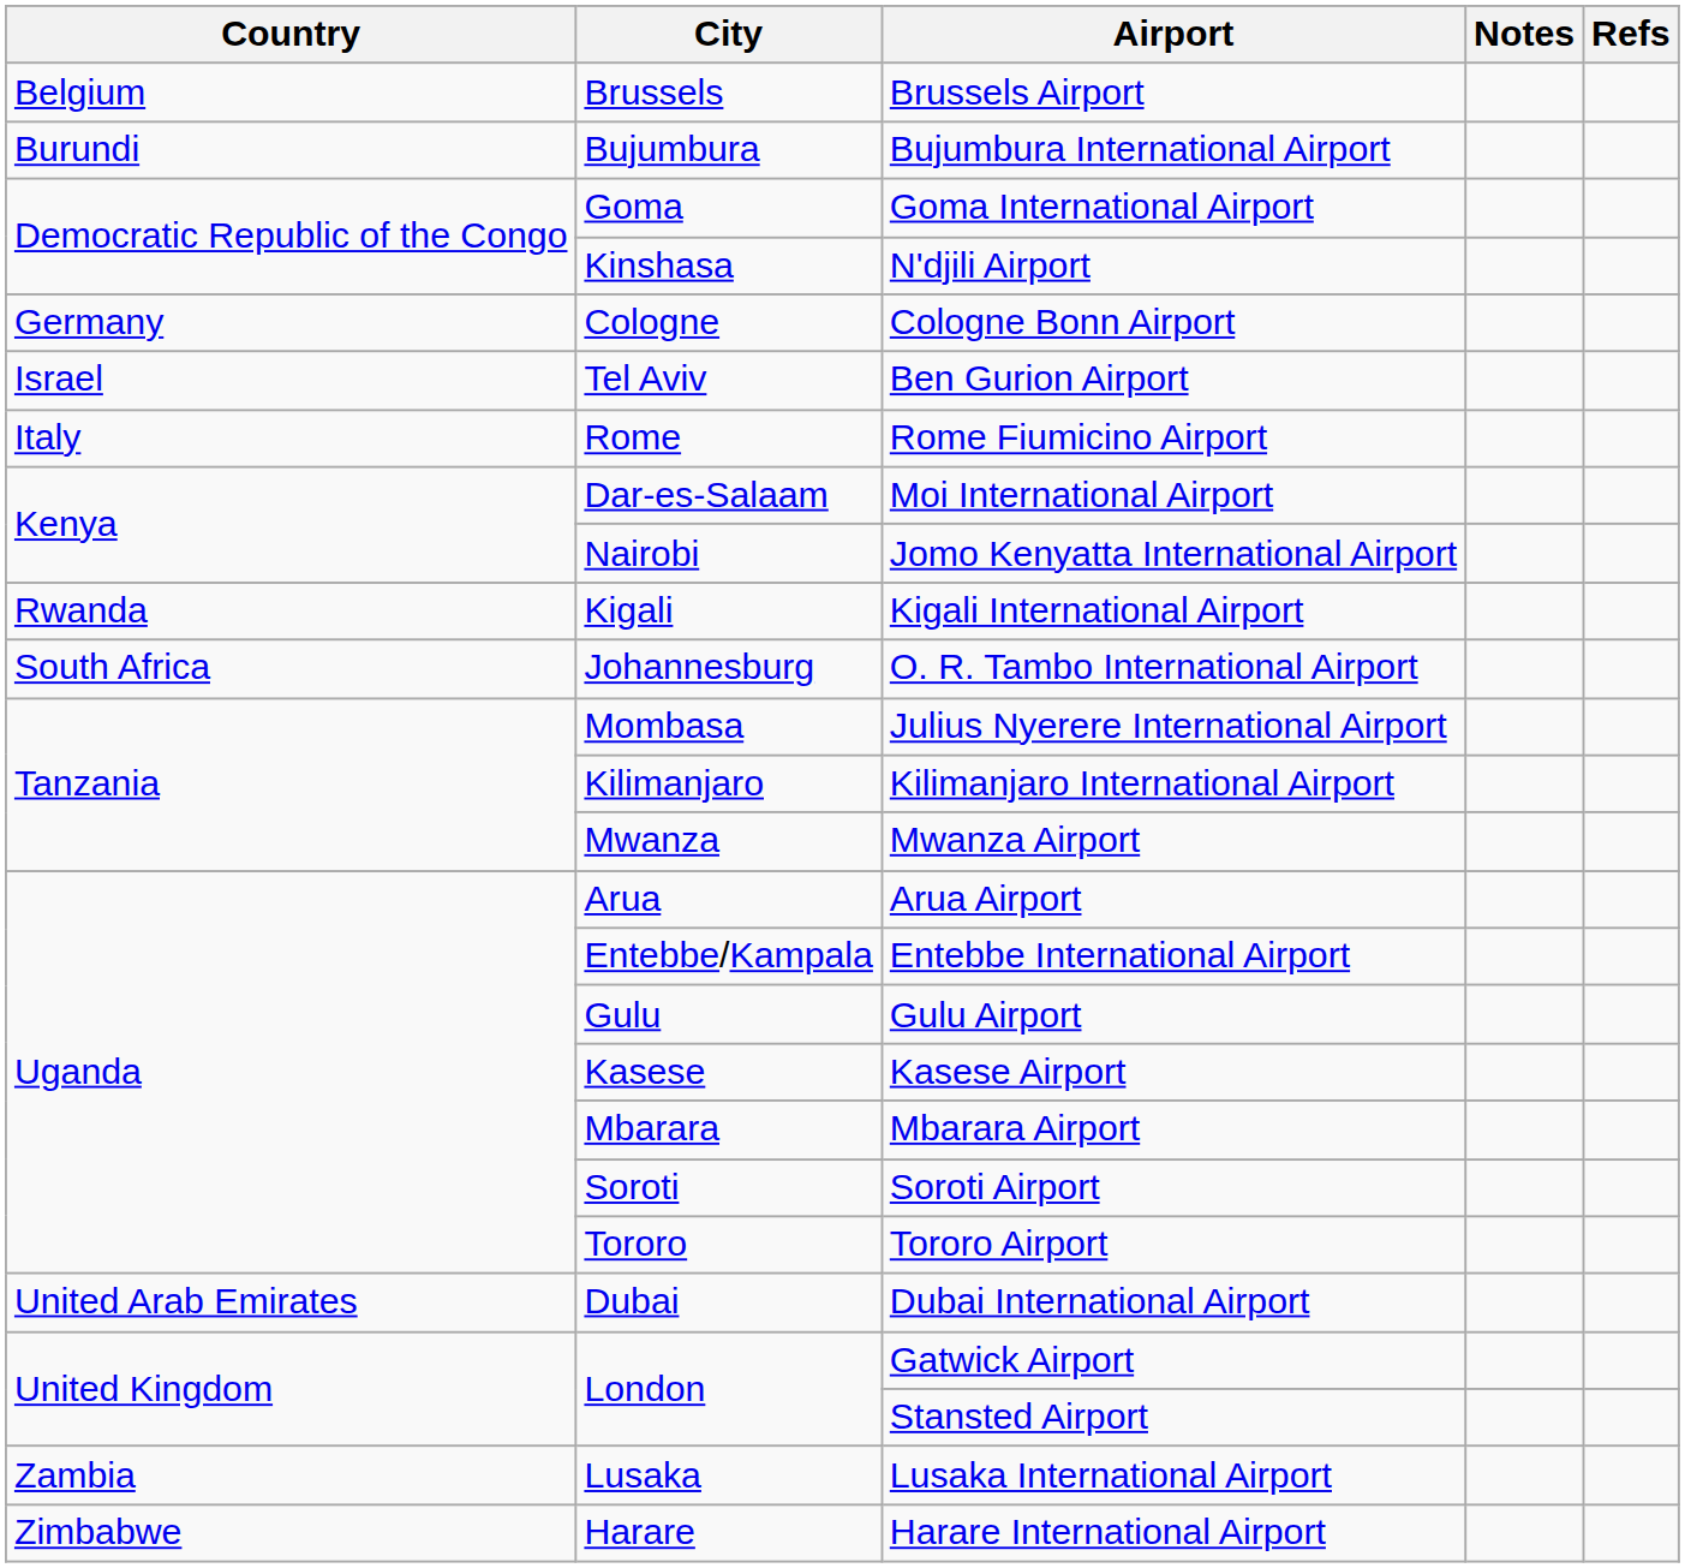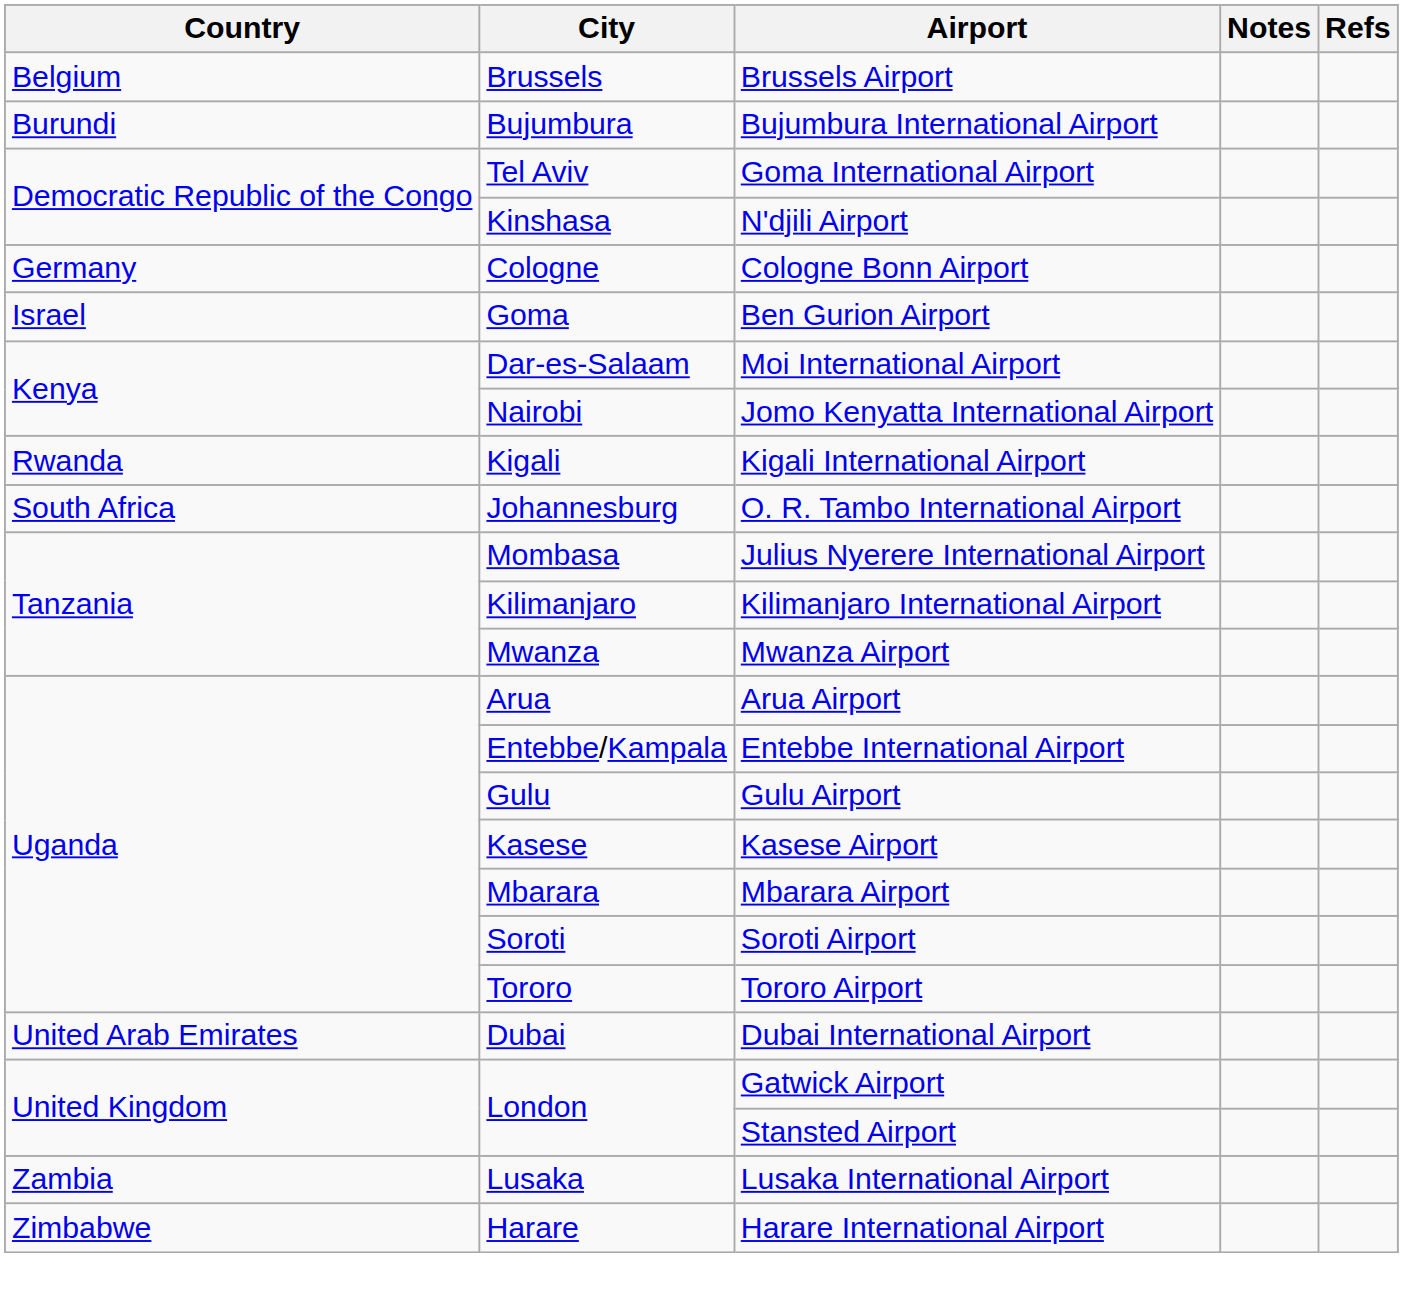 <table class="wikitable sortable">
 <tr>
 <th>Country</th>
 <th>City</th>
 <th>Airport</th>
 <th>Notes</th>
 <th class="unsortable">Refs</th>
 </tr>
 <tr>
 <td><a href='#'>Belgium</a></td>
 <td><a href='#'>Brussels</a></td>
 <td><a href='#'>Brussels Airport</a></td>
 <td align=center></td>
 <td align=center></td>
 </tr>
 <tr>
 <td><a href='#'>Burundi</a></td>
 <td><a href='#'>Bujumbura</a></td>
 <td><a href='#'>Bujumbura International Airport</a></td>
 <td align=center></td>
 <td align=center></td>
 </tr>
 <tr>
 <td rowspan=2><a href='#'>Democratic Republic of the Congo</a></td>
-<td><a href='#'>Goma</a></td>
+<td><a href='#'>Tel Aviv</a></td>
 <td><a href='#'>Goma International Airport</a></td>
 <td align=center></td>
 <td align=center></td>
 </tr>
 <tr>
 <td><a href='#'>Kinshasa</a></td>
 <td><a href='#'>N'djili Airport</a></td>
 <td align=center></td>
 <td align=center></td>
 </tr>
 <tr>
 <td><a href='#'>Germany</a></td>
 <td><a href='#'>Cologne</a></td>
 <td><a href='#'>Cologne Bonn Airport</a></td>
 <td align=center></td>
 <td align=center></td>
 </tr>
 <tr>
 <td><a href='#'>Israel</a></td>
-<td><a href='#'>Tel Aviv</a></td>
+<td><a href='#'>Goma</a></td>
 <td><a href='#'>Ben Gurion Airport</a></td>
-<td align=center></td>
-<td align=center></td>
-</tr>
-<tr>
-<td><a href='#'>Italy</a></td>
-<td><a href='#'>Rome</a></td>
-<td><a href='#'>Rome Fiumicino Airport</a></td>
 <td align=center></td>
 <td align=center></td>
 </tr>
 <tr>
 <td rowspan=2><a href='#'>Kenya</a></td>
 <td><a href='#'>Dar-es-Salaam</a></td>
 <td><a href='#'>Moi International Airport</a></td>
 <td align=center></td>
 <td align=center></td>
 </tr>
 <tr>
 <td><a href='#'>Nairobi</a></td>
 <td><a href='#'>Jomo Kenyatta International Airport</a></td>
 <td align=center></td>
 <td align=center></td>
 </tr>
 <tr>
 <td><a href='#'>Rwanda</a></td>
 <td><a href='#'>Kigali</a></td>
 <td><a href='#'>Kigali International Airport</a></td>
 <td align=center></td>
 <td align=center></td>
 </tr>
 <tr>
 <td><a href='#'>South Africa</a></td>
 <td><a href='#'>Johannesburg</a></td>
 <td><a href='#'>O. R. Tambo International Airport</a></td>
 <td align=center></td>
 <td align=center></td>
 </tr>
 <tr>
 <td rowspan=3><a href='#'>Tanzania</a></td>
 <td><a href='#'>Mombasa</a></td>
 <td><a href='#'>Julius Nyerere International Airport</a></td>
 <td align=center></td>
 <td align=center></td>
 </tr>
 <tr>
 <td><a href='#'>Kilimanjaro</a></td>
 <td><a href='#'>Kilimanjaro International Airport</a></td>
 <td align=center></td>
 <td align=center></td>
 </tr>
 <tr>
 <td><a href='#'>Mwanza</a></td>
 <td><a href='#'>Mwanza Airport</a></td>
 <td align=center></td>
 <td align=center></td>
 </tr>
 <tr>
 <td rowspan=7><a href='#'>Uganda</a></td>
 <td><a href='#'>Arua</a></td>
 <td><a href='#'>Arua Airport</a></td>
 <td align=center></td>
 <td align=center></td>
 </tr>
 <tr>
 <td><a href='#'>Entebbe</a>/<a href='#'>Kampala</a></td>
 <td><a href='#'>Entebbe International Airport</a></td>
 <td></td>
 <td align=center></td>
 </tr>
 <tr>
 <td><a href='#'>Gulu</a></td>
 <td><a href='#'>Gulu Airport</a></td>
 <td align=center></td>
 <td align=center></td>
 </tr>
 <tr>
 <td><a href='#'>Kasese</a></td>
 <td><a href='#'>Kasese Airport</a></td>
 <td align=center></td>
 <td align=center></td>
 </tr>
 <tr>
 <td><a href='#'>Mbarara</a></td>
 <td><a href='#'>Mbarara Airport</a></td>
 <td align=center></td>
 <td align=center></td>
 </tr>
 <tr>
 <td><a href='#'>Soroti</a></td>
 <td><a href='#'>Soroti Airport</a></td>
 <td align=center></td>
 <td align=center></td>
 </tr>
 <tr>
 <td><a href='#'>Tororo</a></td>
 <td><a href='#'>Tororo Airport</a></td>
 <td align=center></td>
 <td align=center></td>
 </tr>
 <tr>
 <td><a href='#'>United Arab Emirates</a></td>
 <td><a href='#'>Dubai</a></td>
 <td><a href='#'>Dubai International Airport</a></td>
 <td align=center></td>
 <td align=center></td>
 </tr>
 <tr>
 <td rowspan=2><a href='#'>United Kingdom</a></td>
 <td rowspan=2><a href='#'>London</a></td>
 <td><a href='#'>Gatwick Airport</a></td>
 <td align=center></td>
 <td align=center></td>
 </tr>
 <tr>
 <td><a href='#'>Stansted Airport</a></td>
 <td align=center></td>
 <td align=center></td>
 </tr>
 <tr>
 <td><a href='#'>Zambia</a></td>
 <td><a href='#'>Lusaka</a></td>
 <td><a href='#'>Lusaka International Airport</a></td>
 <td align=center></td>
 <td align=center></td>
 </tr>
 <tr>
 <td><a href='#'>Zimbabwe</a></td>
 <td><a href='#'>Harare</a></td>
 <td><a href='#'>Harare International Airport</a></td>
 <td align=center></td>
 <td align=center></td>
 </tr>
 </table>
